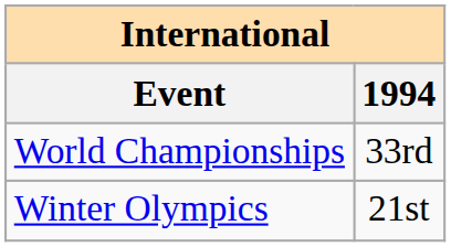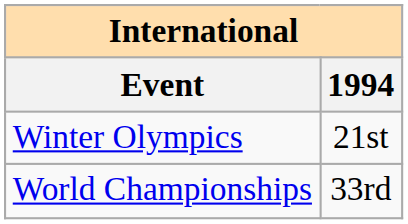 <table class="wikitable" style="text-align:center">
 <tr>
 <th style="background-color: #ffdead; " colspan=2 align=center>International</th>
 </tr>
 <tr>
 <th>Event</th>
 <th>1994</th>
 </tr>
 <tr>
+<td align=left><a href='#'>Winter Olympics</a></td>
+<td>21st</td>
+</tr>
+<tr>
 <td align=left><a href='#'>World Championships</a></td>
 <td>33rd</td>
 </tr>
-<tr>
-<td align=left><a href='#'>Winter Olympics</a></td>
-<td>21st</td>
-</tr>
 </table>
